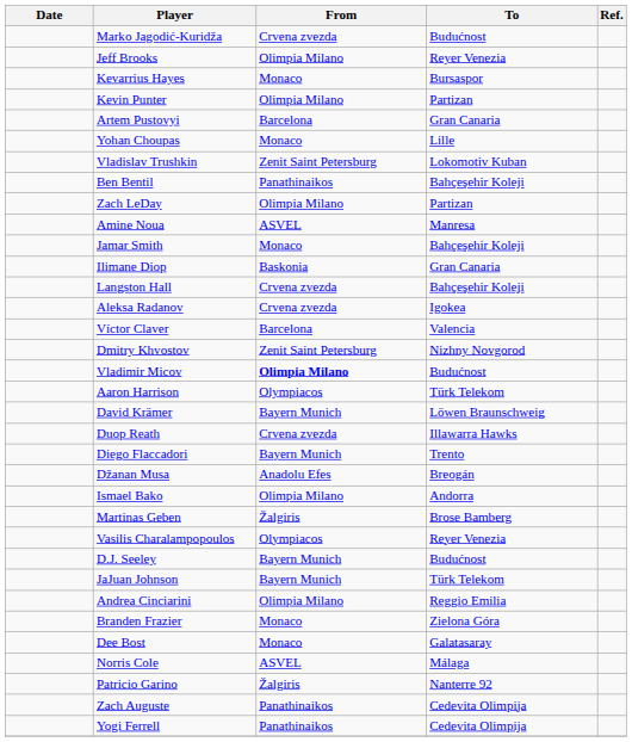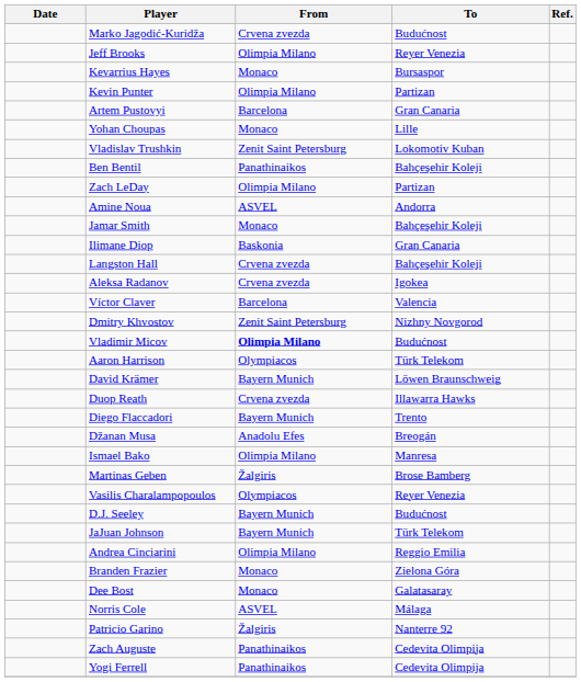 <table class="wikitable sortable">
 <tr>
 <th width=100>Date</th>
 <th width=190>Player</th>
 <th style="width:200px;">From</th>
 <th style="width:200px;">To</th>
 <th>Ref.</th>
 </tr>
 <tr>
 <td></td>
 <td> <a href='#'>Marko Jagodić-Kuridža</a></td>
 <td> <a href='#'>Crvena zvezda</a></td>
 <td> <a href='#'>Budućnost</a></td>
 <td style="text-align:center;"></td>
 </tr>
 <tr>
 <td></td>
 <td> <a href='#'>Jeff Brooks</a></td>
 <td> <a href='#'>Olimpia Milano</a></td>
 <td> <a href='#'>Reyer Venezia</a></td>
 <td style="text-align:center;"></td>
 </tr>
 <tr>
 <td></td>
 <td> <a href='#'>Kevarrius Hayes</a></td>
 <td> <a href='#'>Monaco</a></td>
 <td> <a href='#'>Bursaspor</a></td>
 <td style="text-align:center;"></td>
 </tr>
 <tr>
 <td></td>
 <td> <a href='#'>Kevin Punter</a></td>
 <td> <a href='#'>Olimpia Milano</a></td>
 <td> <a href='#'>Partizan</a></td>
 <td style="text-align:center;"></td>
 </tr>
 <tr>
 <td></td>
 <td> <a href='#'>Artem Pustovyi</a></td>
 <td> <a href='#'>Barcelona</a></td>
 <td> <a href='#'>Gran Canaria</a></td>
 <td style="text-align:center;"></td>
 </tr>
 <tr>
 <td></td>
 <td> <a href='#'>Yohan Choupas</a></td>
 <td> <a href='#'>Monaco</a></td>
 <td> <a href='#'>Lille</a></td>
 <td style="text-align:center;"></td>
 </tr>
 <tr>
 <td></td>
 <td> <a href='#'>Vladislav Trushkin</a></td>
 <td> <a href='#'>Zenit Saint Petersburg</a></td>
 <td> <a href='#'>Lokomotiv Kuban</a></td>
 <td style="text-align:center;"></td>
 </tr>
 <tr>
 <td></td>
 <td> <a href='#'>Ben Bentil</a></td>
 <td> <a href='#'>Panathinaikos</a></td>
 <td> <a href='#'>Bahçeşehir Koleji</a></td>
 <td style="text-align:center;"></td>
 </tr>
 <tr>
 <td></td>
 <td> <a href='#'>Zach LeDay</a></td>
 <td> <a href='#'>Olimpia Milano</a></td>
 <td> <a href='#'>Partizan</a></td>
 <td style="text-align:center;"></td>
 </tr>
 <tr>
 <td></td>
 <td> <a href='#'>Amine Noua</a></td>
 <td> <a href='#'>ASVEL</a></td>
-<td> <a href='#'>Manresa</a></td>
+<td> <a href='#'>Andorra</a></td>
 <td style="text-align:center;"></td>
 </tr>
 <tr>
 <td></td>
 <td> <a href='#'>Jamar Smith</a></td>
 <td> <a href='#'>Monaco</a></td>
 <td> <a href='#'>Bahçeşehir Koleji</a></td>
 <td style="text-align:center;"></td>
 </tr>
 <tr>
 <td></td>
 <td> <a href='#'>Ilimane Diop</a></td>
 <td> <a href='#'>Baskonia</a></td>
 <td> <a href='#'>Gran Canaria</a></td>
 <td style="text-align:center;"></td>
 </tr>
 <tr>
 <td></td>
 <td> <a href='#'>Langston Hall</a></td>
 <td> <a href='#'>Crvena zvezda</a></td>
 <td> <a href='#'>Bahçeşehir Koleji</a></td>
 <td style="text-align:center;"></td>
 </tr>
 <tr>
 <td></td>
 <td> <a href='#'>Aleksa Radanov</a></td>
 <td> <a href='#'>Crvena zvezda</a></td>
 <td> <a href='#'>Igokea</a></td>
 <td style="text-align:center;"></td>
 </tr>
 <tr>
 <td></td>
 <td> <a href='#'>Víctor Claver</a></td>
 <td> <a href='#'>Barcelona</a></td>
 <td> <a href='#'>Valencia</a></td>
 <td style="text-align:center;"></td>
 </tr>
 <tr>
 <td></td>
 <td> <a href='#'>Dmitry Khvostov</a></td>
 <td> <a href='#'>Zenit Saint Petersburg</a></td>
 <td> <a href='#'>Nizhny Novgorod</a></td>
 <td style="text-align:center;"></td>
 </tr>
 <tr>
 <td></td>
 <td> <a href='#'>Vladimir Micov</a></td>
 <td><strong> <a href='#'>Olimpia Milano</a></strong></td>
 <td> <a href='#'>Budućnost</a></td>
 <td style="text-align:center;"></td>
 </tr>
 <tr>
 <td></td>
 <td> <a href='#'>Aaron Harrison</a></td>
 <td> <a href='#'>Olympiacos</a></td>
 <td> <a href='#'>Türk Telekom</a></td>
 <td style="text-align:center;"></td>
 </tr>
 <tr>
 <td></td>
 <td> <a href='#'>David Krämer</a></td>
 <td> <a href='#'>Bayern Munich</a></td>
 <td> <a href='#'>Löwen Braunschweig</a></td>
 <td style="text-align:center;"></td>
 </tr>
 <tr>
 <td></td>
 <td> <a href='#'>Duop Reath</a></td>
 <td> <a href='#'>Crvena zvezda</a></td>
 <td> <a href='#'>Illawarra Hawks</a></td>
 <td style="text-align:center;"></td>
 </tr>
 <tr>
 <td></td>
 <td> <a href='#'>Diego Flaccadori</a></td>
 <td> <a href='#'>Bayern Munich</a></td>
 <td> <a href='#'>Trento</a></td>
 <td style="text-align:center;"></td>
 </tr>
 <tr>
 <td></td>
 <td> <a href='#'>Džanan Musa</a></td>
 <td> <a href='#'>Anadolu Efes</a></td>
 <td> <a href='#'>Breogán</a></td>
 <td style="text-align:center;"></td>
 </tr>
 <tr>
 <td></td>
 <td> <a href='#'>Ismael Bako</a></td>
 <td> <a href='#'>Olimpia Milano</a></td>
-<td> <a href='#'>Andorra</a></td>
+<td> <a href='#'>Manresa</a></td>
 <td style="text-align:center;"></td>
 </tr>
 <tr>
 <td></td>
 <td> <a href='#'>Martinas Geben</a></td>
 <td> <a href='#'>Žalgiris</a></td>
 <td> <a href='#'>Brose Bamberg</a></td>
 <td style="text-align:center;"></td>
 </tr>
 <tr>
 <td></td>
 <td> <a href='#'>Vasilis Charalampopoulos</a></td>
 <td> <a href='#'>Olympiacos</a></td>
 <td> <a href='#'>Reyer Venezia</a></td>
 <td style="text-align:center;"></td>
 </tr>
 <tr>
 <td></td>
 <td> <a href='#'>D.J. Seeley</a></td>
 <td> <a href='#'>Bayern Munich</a></td>
 <td> <a href='#'>Budućnost</a></td>
 <td style="text-align:center;"></td>
 </tr>
 <tr>
 <td></td>
 <td> <a href='#'>JaJuan Johnson</a></td>
 <td> <a href='#'>Bayern Munich</a></td>
 <td> <a href='#'>Türk Telekom</a></td>
 <td style="text-align:center;"></td>
 </tr>
 <tr>
 <td></td>
 <td> <a href='#'>Andrea Cinciarini</a></td>
 <td> <a href='#'>Olimpia Milano</a></td>
 <td> <a href='#'>Reggio Emilia</a></td>
 <td style="text-align:center;"></td>
 </tr>
 <tr>
 <td></td>
 <td> <a href='#'>Branden Frazier</a></td>
 <td> <a href='#'>Monaco</a></td>
 <td> <a href='#'>Zielona Góra</a></td>
 <td style="text-align:center;"></td>
 </tr>
 <tr>
 <td></td>
 <td> <a href='#'>Dee Bost</a></td>
 <td> <a href='#'>Monaco</a></td>
 <td> <a href='#'>Galatasaray</a></td>
 <td style="text-align:center;"></td>
 </tr>
 <tr>
 <td></td>
 <td> <a href='#'>Norris Cole</a></td>
 <td> <a href='#'>ASVEL</a></td>
 <td> <a href='#'>Málaga</a></td>
 <td style="text-align:center;"></td>
 </tr>
 <tr>
 <td></td>
 <td> <a href='#'>Patricio Garino</a></td>
 <td> <a href='#'>Žalgiris</a></td>
 <td> <a href='#'>Nanterre 92</a></td>
 <td style="text-align:center;"></td>
 </tr>
 <tr>
 <td></td>
 <td> <a href='#'>Zach Auguste</a></td>
 <td> <a href='#'>Panathinaikos</a></td>
 <td> <a href='#'>Cedevita Olimpija</a></td>
 <td style="text-align:center;"></td>
 </tr>
 <tr>
 <td></td>
 <td> <a href='#'>Yogi Ferrell</a></td>
 <td> <a href='#'>Panathinaikos</a></td>
 <td> <a href='#'>Cedevita Olimpija</a></td>
 <td style="text-align:center;"></td>
 </tr>
 <tr>
 </tr>
 </table>
